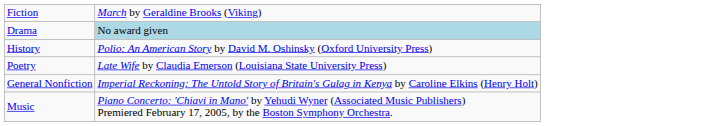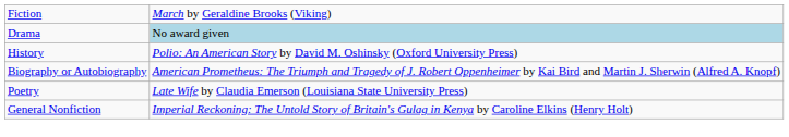 <table class="wikitable">
 <tr>
 <td><a href='#'>Fiction</a></td>
 <td><em><a href='#'>March</a></em> by <a href='#'>Geraldine Brooks</a> (<a href='#'>Viking</a>)</td>
 </tr>
 <tr>
 <td><a href='#'>Drama</a></td>
 <td style="background: lightblue;">No award given</td>
 </tr>
 <tr>
 <td><a href='#'>History</a></td>
 <td><em><a href='#'>Polio: An American Story</a></em> by <a href='#'>David M. Oshinsky</a> (<a href='#'>Oxford University Press</a>)</td>
 </tr>
 <tr>
+<td><a href='#'>Biography or Autobiography</a></td>
+<td><em><a href='#'>American Prometheus: The Triumph and Tragedy of J. Robert Oppenheimer</a></em> by <a href='#'>Kai Bird</a> and <a href='#'>Martin J. Sherwin</a> (<a href='#'>Alfred A. Knopf</a>)</td>
+</tr>
+<tr>
 <td><a href='#'>Poetry</a></td>
 <td><em><a href='#'>Late Wife</a></em> by <a href='#'>Claudia Emerson</a>  (<a href='#'>Louisiana State University Press</a>)</td>
 </tr>
 <tr>
 <td><a href='#'>General Nonfiction</a></td>
 <td><em><a href='#'>Imperial Reckoning: The Untold Story of Britain's Gulag in Kenya</a></em> by <a href='#'>Caroline Elkins</a> (<a href='#'>Henry Holt</a>)</td>
 </tr>
-<tr>
-<td><a href='#'>Music</a></td>
-<td><em><a href='#'>Piano Concerto: 'Chiavi in Mano'</a></em> by <a href='#'>Yehudi Wyner</a> (<a href='#'>Associated Music Publishers</a>)<br>Premiered February 17, 2005, by the <a href='#'>Boston Symphony Orchestra</a>.</td>
-</tr>
 </table>
